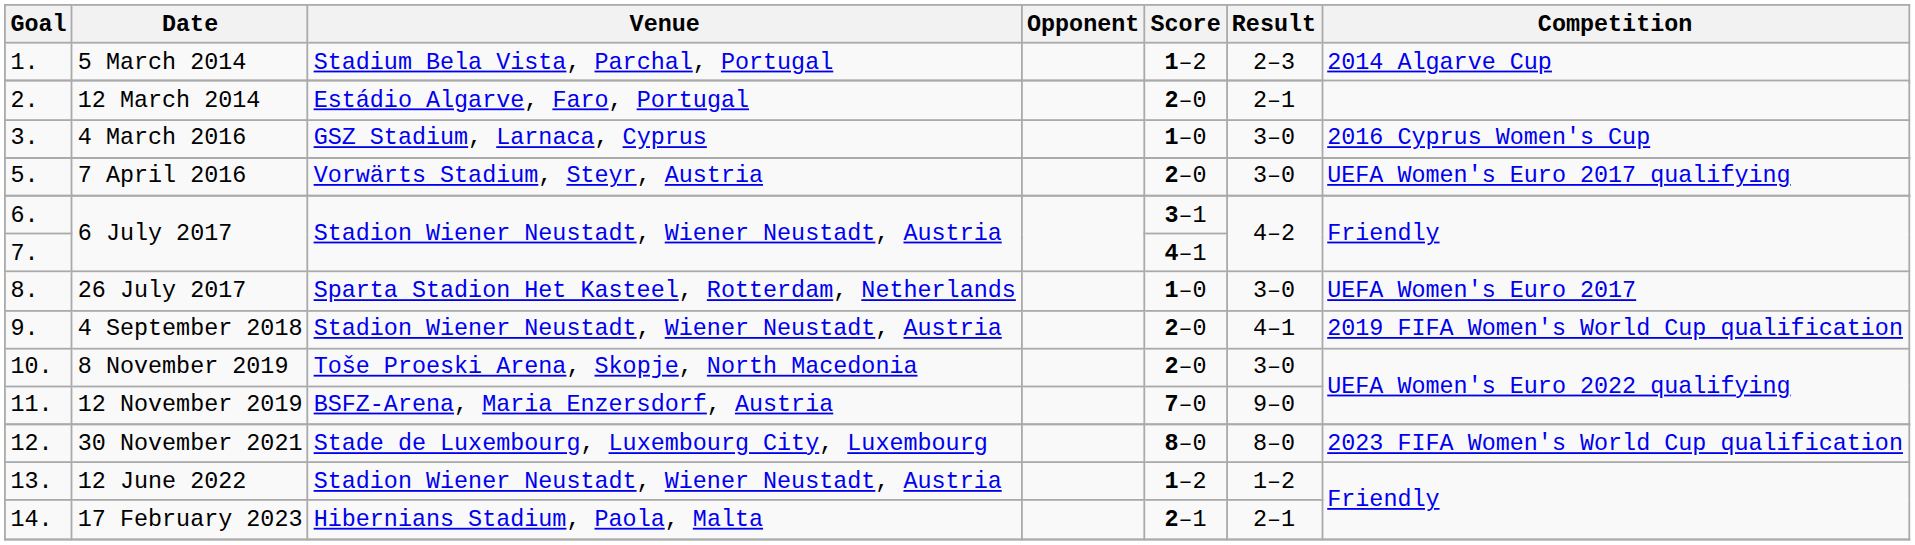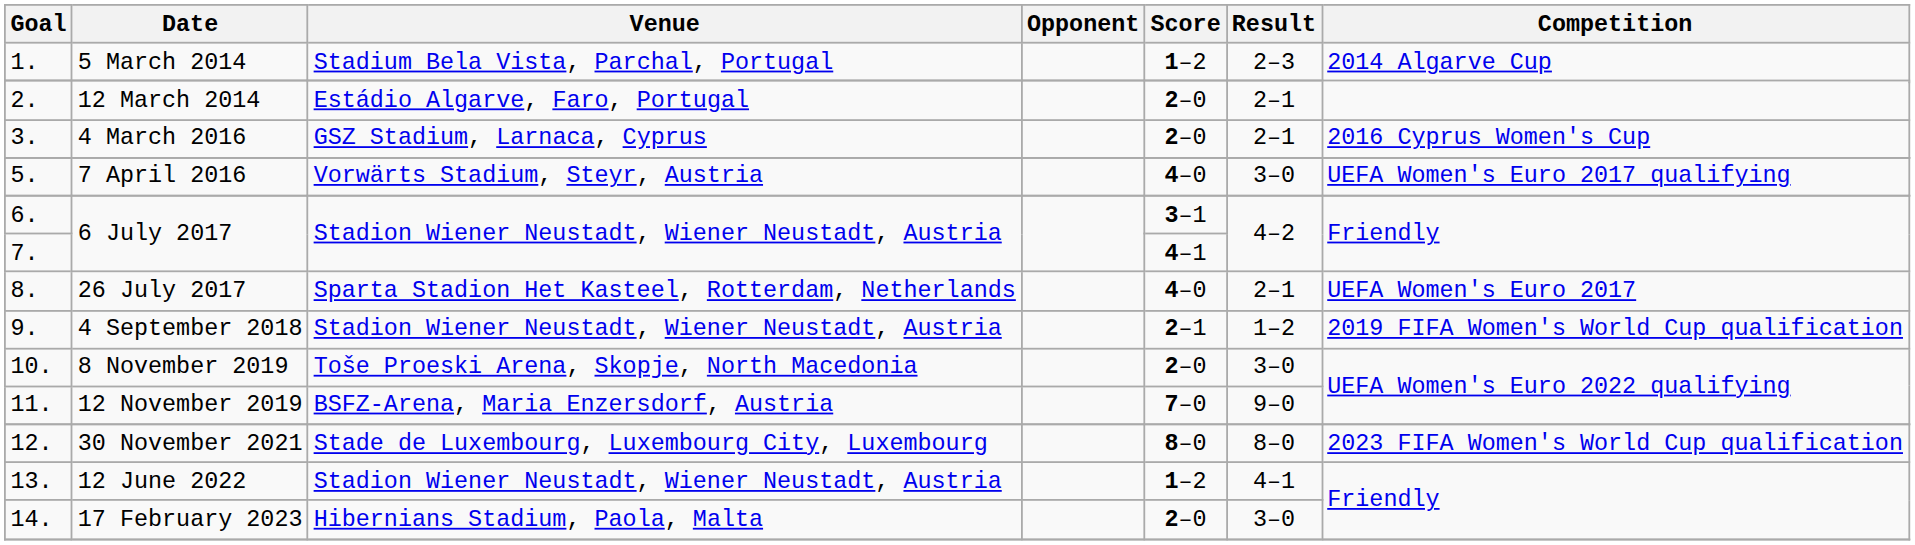 <table class="wikitable sortable">
 <tr>
 <th>Goal</th>
 <th>Date</th>
 <th>Venue</th>
 <th>Opponent</th>
 <th>Score</th>
 <th>Result</th>
 <th>Competition</th>
 </tr>
 <tr>
 <td>1.</td>
 <td>5 March 2014</td>
 <td><a href='#'>Stadium Bela Vista</a>, <a href='#'>Parchal</a>, <a href='#'>Portugal</a></td>
 <td></td>
 <td align=center><strong>1</strong>–2</td>
 <td align=center>2–3</td>
 <td rowspan=2><a href='#'>2014 Algarve Cup</a></td>
 </tr>
 <tr>
 </tr>
 <tr>
 <td>2.</td>
 <td>12 March 2014</td>
 <td><a href='#'>Estádio Algarve</a>, <a href='#'>Faro</a>, <a href='#'>Portugal</a></td>
 <td></td>
 <td align=center><strong>2</strong>–0</td>
 <td align=center>2–1</td>
 </tr>
 <tr>
 <td>3.</td>
 <td>4 March 2016</td>
 <td><a href='#'>GSZ Stadium</a>, <a href='#'>Larnaca</a>, <a href='#'>Cyprus</a></td>
 <td></td>
-<td align=center><strong>1</strong>–0</td>
-<td align=center>3–0</td>
+<td align=center><strong>2</strong>–0</td>
+<td align=center>2–1</td>
 <td><a href='#'>2016 Cyprus Women's Cup</a></td>
 </tr>
 <tr>
 </tr>
 <tr>
 <td>5.</td>
 <td>7 April 2016</td>
 <td><a href='#'>Vorwärts Stadium</a>, <a href='#'>Steyr</a>, <a href='#'>Austria</a></td>
 <td></td>
-<td align=center><strong>2</strong>–0</td>
+<td align=center><strong>4</strong>–0</td>
 <td align=center>3–0</td>
 <td><a href='#'>UEFA Women's Euro 2017 qualifying</a></td>
 </tr>
 <tr>
 </tr>
 <tr>
 <td>6.</td>
 <td rowspan=2>6 July 2017</td>
 <td rowspan=2><a href='#'>Stadion Wiener Neustadt</a>, <a href='#'>Wiener Neustadt</a>, <a href='#'>Austria</a></td>
 <td rowspan=2></td>
 <td align=center><strong>3</strong>–1</td>
 <td rowspan=2 align=center>4–2</td>
 <td rowspan=2><a href='#'>Friendly</a></td>
 </tr>
 <tr>
 <td>7.</td>
 <td align=center><strong>4</strong>–1</td>
 </tr>
 <tr>
 <td>8.</td>
 <td>26 July 2017</td>
 <td><a href='#'>Sparta Stadion Het Kasteel</a>, <a href='#'>Rotterdam</a>, <a href='#'>Netherlands</a></td>
 <td></td>
-<td align=center><strong>1</strong>–0</td>
-<td align=center>3–0</td>
+<td align=center><strong>4</strong>–0</td>
+<td align=center>2–1</td>
 <td><a href='#'>UEFA Women's Euro 2017</a></td>
 </tr>
 <tr>
 <td>9.</td>
 <td>4 September 2018</td>
 <td><a href='#'>Stadion Wiener Neustadt</a>, <a href='#'>Wiener Neustadt</a>, <a href='#'>Austria</a></td>
 <td></td>
-<td align=center><strong>2</strong>–0</td>
-<td align=center>4–1</td>
+<td align=center><strong>2</strong>–1</td>
+<td align=center>1–2</td>
 <td><a href='#'>2019 FIFA Women's World Cup qualification</a></td>
 </tr>
 <tr>
 <td>10.</td>
 <td>8 November 2019</td>
 <td><a href='#'>Toše Proeski Arena</a>, <a href='#'>Skopje</a>, <a href='#'>North Macedonia</a></td>
 <td></td>
 <td align=center><strong>2</strong>–0</td>
 <td align=center>3–0</td>
 <td rowspan=2><a href='#'>UEFA Women's Euro 2022 qualifying</a></td>
 </tr>
 <tr>
 <td>11.</td>
 <td>12 November 2019</td>
 <td><a href='#'>BSFZ-Arena</a>, <a href='#'>Maria Enzersdorf</a>, <a href='#'>Austria</a></td>
 <td></td>
 <td align=center><strong>7</strong>–0</td>
 <td align=center>9–0</td>
 </tr>
 <tr>
 </tr>
 <tr>
 <td>12.</td>
 <td>30 November 2021</td>
 <td><a href='#'>Stade de Luxembourg</a>, <a href='#'>Luxembourg City</a>, <a href='#'>Luxembourg</a></td>
 <td></td>
 <td align=center><strong>8</strong>–0</td>
 <td align=center>8–0</td>
 <td><a href='#'>2023 FIFA Women's World Cup qualification</a></td>
 </tr>
 <tr>
 <td>13.</td>
 <td>12 June 2022</td>
 <td><a href='#'>Stadion Wiener Neustadt</a>, <a href='#'>Wiener Neustadt</a>, <a href='#'>Austria</a></td>
 <td></td>
 <td align=center><strong>1</strong>–2</td>
-<td align=center>1–2</td>
+<td align=center>4–1</td>
 <td rowspan=2><a href='#'>Friendly</a></td>
 </tr>
 <tr>
 <td>14.</td>
 <td>17 February 2023</td>
 <td><a href='#'>Hibernians Stadium</a>, <a href='#'>Paola</a>, <a href='#'>Malta</a></td>
 <td></td>
-<td align=center><strong>2</strong>–1</td>
-<td align=center>2–1</td>
+<td align=center><strong>2</strong>–0</td>
+<td align=center>3–0</td>
 </tr>
 <tr>
 </tr>
 </table>
